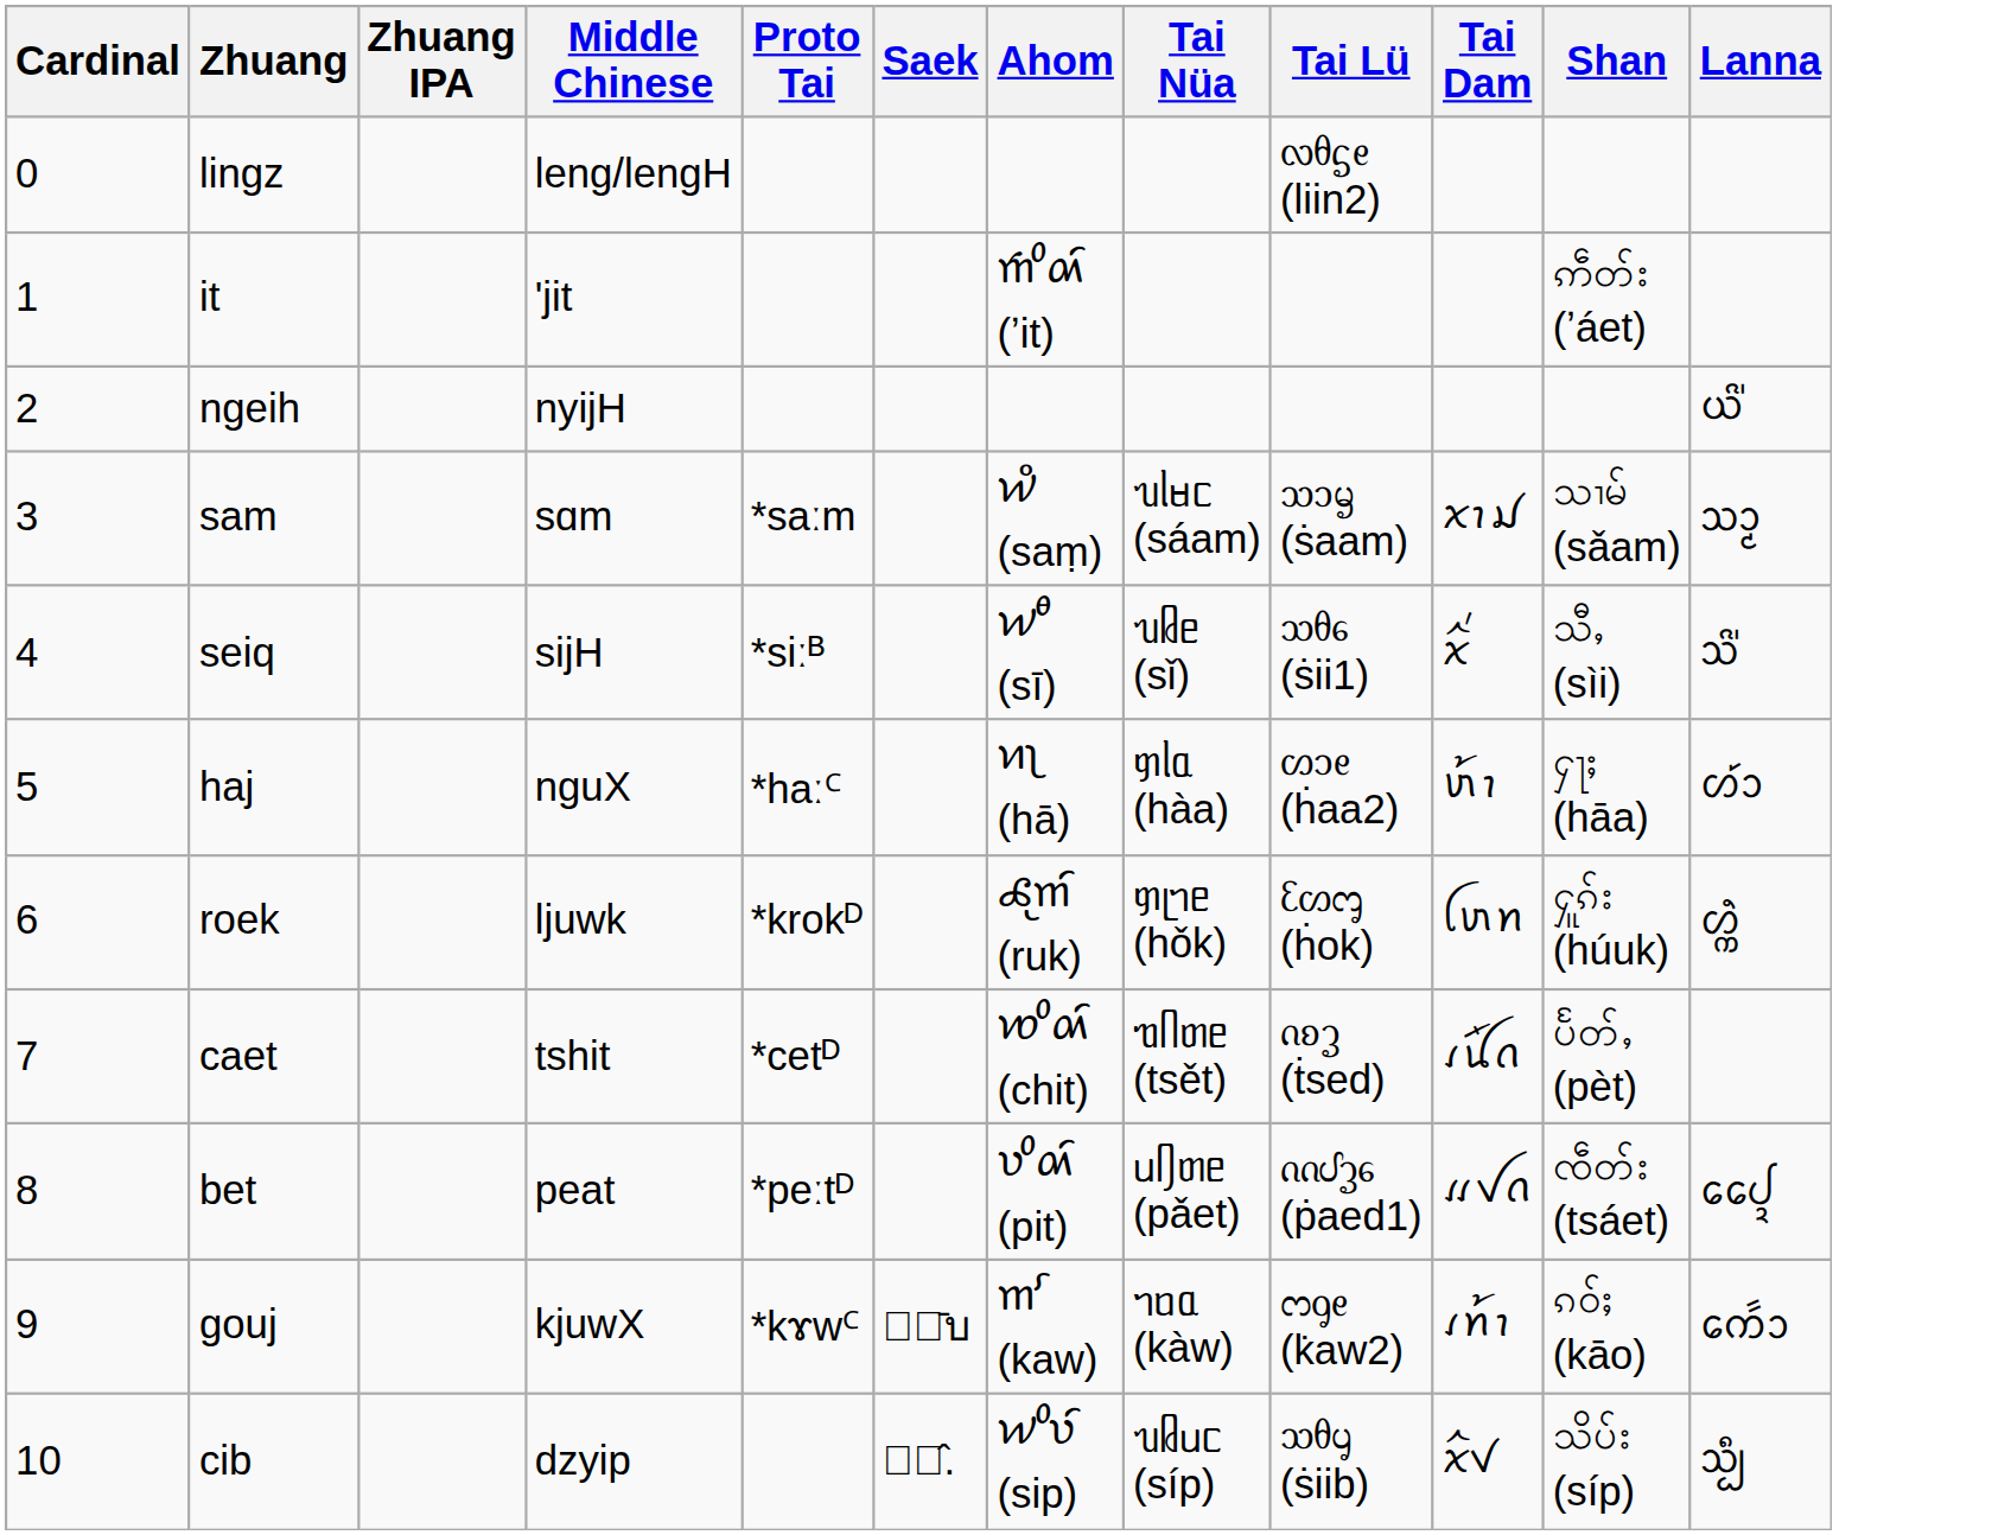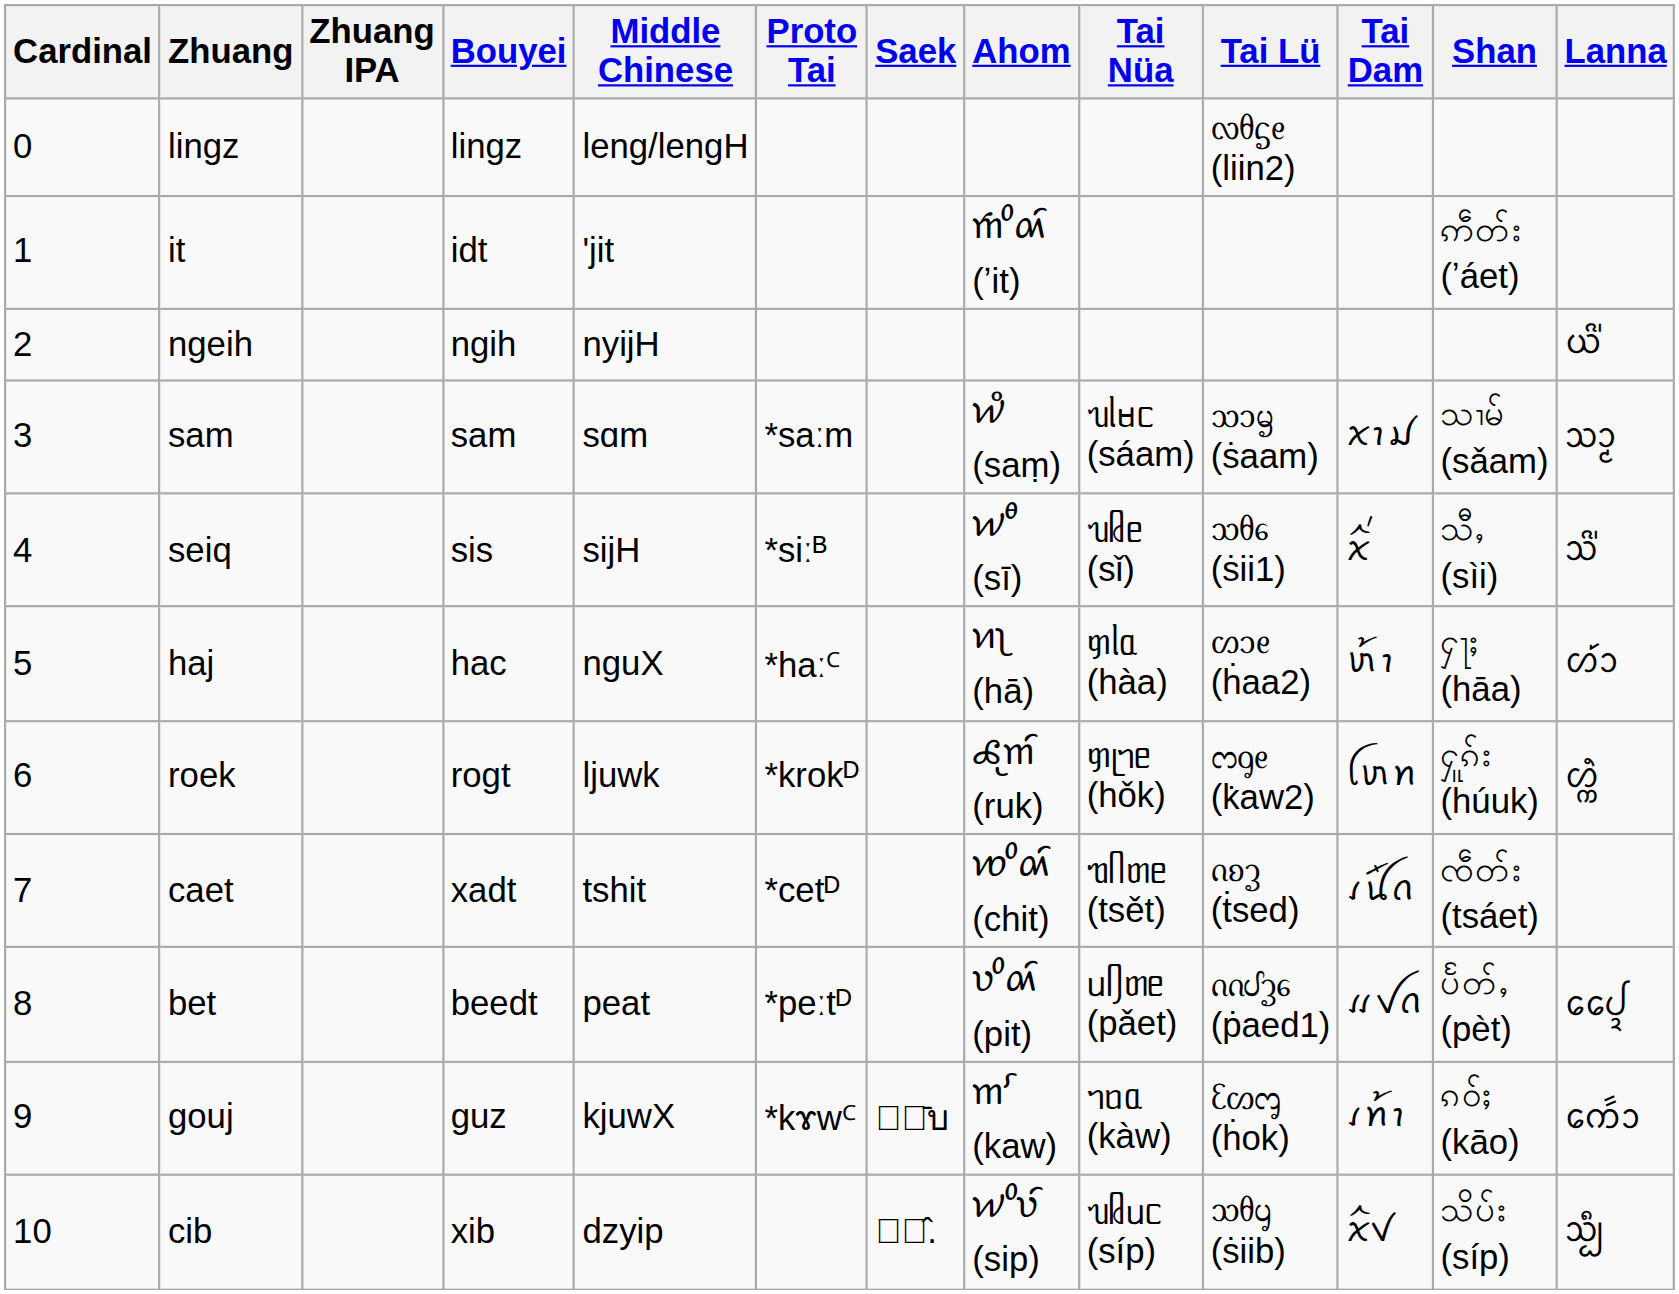 <table class="wikitable">
 <tr>
 <th>Cardinal</th>
 <th>Zhuang</th>
 <th>Zhuang IPA</th>
+<th><a href='#'>Bouyei</a></th>
 <th><a href='#'>Middle Chinese</a></th>
 <th><a href='#'>Proto Tai</a></th>
 <th><a href='#'>Saek</a></th>
 <th><a href='#'>Ahom</a></th>
 <th><a href='#'>Tai Nüa</a></th>
 <th><a href='#'>Tai Lü</a></th>
 <th><a href='#'>Tai Dam</a></th>
 <th><a href='#'>Shan</a></th>
 <th><a href='#'>Lanna</a></th>
 </tr>
 <tr>
 <td>0</td>
 <td>lingz</td>
 <td></td>
+<td>lingz</td>
 <td>leng/lengH</td>
 <td></td>
 <td></td>
 <td></td>
 <td></td>
 <td>ᦟᦲᧃᧉ (liin2)</td>
 <td></td>
 <td></td>
 <td></td>
 </tr>
 <tr>
 <td>1</td>
 <td>it</td>
 <td></td>
+<td>idt</td>
 <td>'jit</td>
 <td></td>
 <td></td>
 <td>𑜒𑜢𑜄𑜫 (ʼit)</td>
 <td></td>
 <td></td>
 <td></td>
 <td>ဢဵတ်း (ʼáet)</td>
 <td></td>
 </tr>
 <tr>
 <td>2</td>
 <td>ngeih</td>
 <td></td>
+<td>ngih</td>
 <td>nyijH</td>
 <td></td>
 <td></td>
 <td></td>
 <td></td>
 <td></td>
 <td></td>
 <td></td>
 <td>ᨿᩦ᩵</td>
 </tr>
 <tr>
 <td>3</td>
 <td>sam</td>
 <td></td>
+<td>sam</td>
 <td>sɑm</td>
 <td>*saːm</td>
 <td></td>
 <td>𑜏𑜪 (saṃ)</td>
 <td>ᥔᥣᥛᥴ (sáam)</td>
 <td>ᦉᦱᧄ (ṡaam)</td>
 <td>ꪎꪱꪣ</td>
 <td>သၢမ် (sǎam)</td>
 <td>ᩈᩣ᩠ᨾ</td>
 </tr>
 <tr>
 <td>4</td>
 <td>seiq</td>
 <td></td>
+<td>sis</td>
 <td>sijH</td>
 <td>*siːᴮ</td>
 <td></td>
 <td>𑜏𑜣 (sī)</td>
 <td>ᥔᥤᥱ (sǐ)</td>
 <td>ᦉᦲᧈ (ṡii1)</td>
 <td>ꪎꪲ꪿</td>
 <td>သီႇ (sìi)</td>
 <td>ᩈᩦ᩵</td>
 </tr>
 <tr>
 <td>5</td>
 <td>haj</td>
 <td></td>
+<td>hac</td>
 <td>nguX</td>
 <td>*haːꟲ</td>
 <td></td>
 <td>𑜑𑜡 (hā)</td>
 <td>ᥞᥣᥲ (hàa)</td>
 <td>ᦠᦱᧉ (ḣaa2)</td>
 <td>ꪬ꫁ꪱ</td>
 <td>ႁႃႈ (hāa)</td>
 <td>ᩉ᩶ᩣ</td>
 </tr>
 <tr>
 <td>6</td>
 <td>roek</td>
 <td></td>
+<td>rogt</td>
 <td>ljuwk</td>
 <td>*krokᴰ</td>
 <td></td>
 <td>𑜍𑜤𑜀𑜫 (ruk)</td>
 <td>ᥞᥨᥐᥱ (hǒk)</td>
-<td>ᦷᦠᧅ (ḣok)</td>
+<td>ᦂᧁᧉ (k̇aw2)</td>
 <td>ꪶꪬꪀ</td>
 <td>ႁူၵ်း (húuk)</td>
 <td>ᩉᩫ᩠ᨠ</td>
 </tr>
 <tr>
 <td>7</td>
 <td>caet</td>
 <td></td>
+<td>xadt</td>
 <td>tshit</td>
 <td>*cetᴰ</td>
 <td></td>
 <td>𑜋𑜢𑜄𑜫 (chit)</td>
 <td>ᥓᥥᥖᥱ (tsět)</td>
 <td>ᦵᦈᧆ (ṫsed)</td>
 <td>ꪹꪊꪸꪒ</td>
-<td>ပႅတ်ႇ (pèt)</td>
+<td>ၸဵတ်း (tsáet)</td>
 <td></td>
 </tr>
 <tr>
 <td>8</td>
 <td>bet</td>
 <td></td>
+<td>beedt</td>
 <td>peat</td>
 <td>*peːtᴰ</td>
 <td></td>
 <td>𑜆𑜢𑜄𑜫 (pit)</td>
 <td>ᥙᥦᥖᥱ (pǎet)</td>
 <td>ᦶᦔᧆᧈ (ṗaed1)</td>
 <td>ꪵꪜꪒ</td>
-<td>ၸဵတ်း (tsáet)</td>
+<td>ပႅတ်ႇ (pèt)</td>
 <td>ᨸᩯ᩠ᨯ</td>
 </tr>
 <tr>
 <td>9</td>
 <td>gouj</td>
 <td></td>
+<td>guz</td>
 <td>kjuwX</td>
 <td>*kɤwꟲ</td>
 <td>ซิ̄บ</td>
 <td>𑜀𑜧 (kaw)</td>
 <td>ᥐᥝᥲ (kàw)</td>
-<td>ᦂᧁᧉ (k̇aw2)</td>
+<td>ᦷᦠᧅ (ḣok)</td>
 <td>ꪹꪀ꫁ꪱ</td>
 <td>ၵဝ်ႈ (kāo)</td>
 <td>ᨠᩮᩢ᩶ᩣ</td>
 </tr>
 <tr>
 <td>10</td>
 <td>cib</td>
 <td></td>
+<td>xib</td>
 <td>dzyip</td>
 <td></td>
 <td>กู̂.</td>
 <td>𑜏𑜢𑜆𑜫 (sip)</td>
 <td>ᥔᥤᥙᥴ (síp)</td>
 <td>ᦉᦲᧇ (ṡiib)</td>
 <td>ꪎꪲꪚ</td>
 <td>သိပ်း (síp)</td>
 <td>ᩈᩥ᩠ᨷ</td>
 </tr>
 </table>
